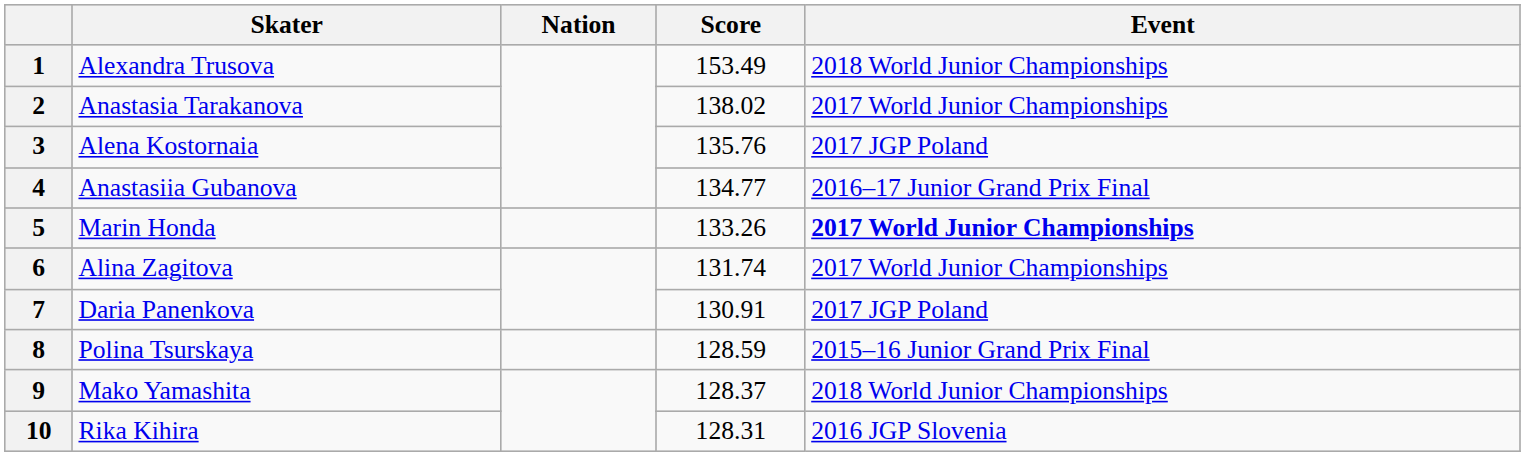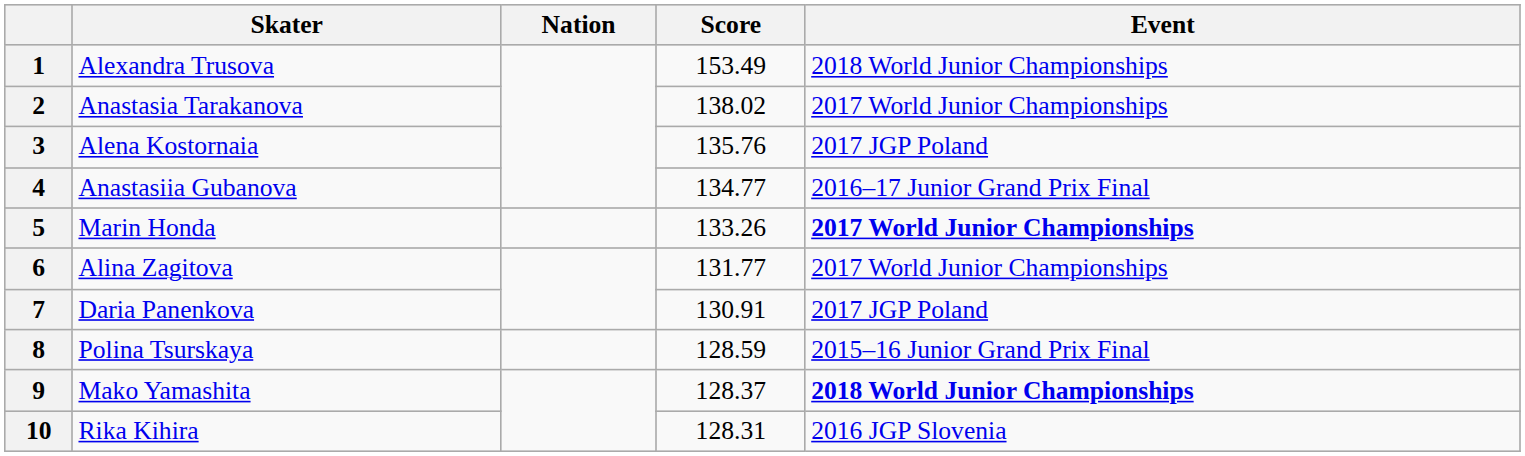 <table class="wikitable unsortable" style="text-align:left; width:75%">
 <tr>
 <th scope="col"></th>
 <th scope="col">Skater</th>
 <th scope="col">Nation</th>
 <th scope="col">Score</th>
 <th scope="col">Event</th>
 </tr>
 <tr>
 <th scope="row">1</th>
 <td><a href='#'>Alexandra Trusova</a></td>
 <td rowspan="4"></td>
 <td style="text-align:center">153.49</td>
 <td><a href='#'>2018 World Junior Championships</a></td>
 </tr>
 <tr>
 <th scope="row">2</th>
 <td><a href='#'>Anastasia Tarakanova</a></td>
 <td style="text-align:center">138.02</td>
 <td><a href='#'>2017 World Junior Championships</a></td>
 </tr>
 <tr>
 <th scope="row">3</th>
 <td><a href='#'>Alena Kostornaia</a></td>
 <td style="text-align:center">135.76</td>
 <td><a href='#'>2017 JGP Poland</a></td>
 </tr>
 <tr>
 <th scope="row">4</th>
 <td><a href='#'>Anastasiia Gubanova</a></td>
 <td style="text-align:center">134.77</td>
 <td><a href='#'>2016–17 Junior Grand Prix Final</a></td>
 </tr>
 <tr>
 <th scope="row">5</th>
 <td><a href='#'>Marin Honda</a></td>
 <td></td>
 <td style="text-align:center">133.26</td>
 <td><strong><a href='#'>2017 World Junior Championships</a></strong></td>
 </tr>
 <tr>
 <th scope="row">6</th>
 <td><a href='#'>Alina Zagitova</a></td>
 <td rowspan="2"></td>
-<td style="text-align:center">131.74</td>
+<td style="text-align:center">131.77</td>
 <td><a href='#'>2017 World Junior Championships</a></td>
 </tr>
 <tr>
 <th scope="row">7</th>
 <td><a href='#'>Daria Panenkova</a></td>
 <td style="text-align:center">130.91</td>
 <td><a href='#'>2017 JGP Poland</a></td>
 </tr>
 <tr>
 <th scope="row">8</th>
 <td><a href='#'>Polina Tsurskaya</a></td>
 <td></td>
 <td style="text-align:center">128.59</td>
 <td><a href='#'>2015–16 Junior Grand Prix Final</a></td>
 </tr>
 <tr>
 <th scope="row">9</th>
 <td><a href='#'>Mako Yamashita</a></td>
 <td rowspan="2"></td>
 <td style="text-align:center">128.37</td>
-<td><a href='#'>2018 World Junior Championships</a></td>
+<td><strong><a href='#'>2018 World Junior Championships</a></strong></td>
 </tr>
 <tr>
 <th scope="row">10</th>
 <td><a href='#'>Rika Kihira</a></td>
 <td style="text-align:center">128.31</td>
 <td><a href='#'>2016 JGP Slovenia</a></td>
 </tr>
 </table>
